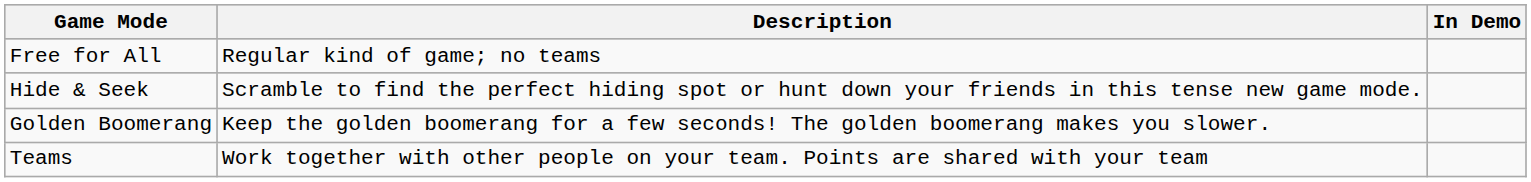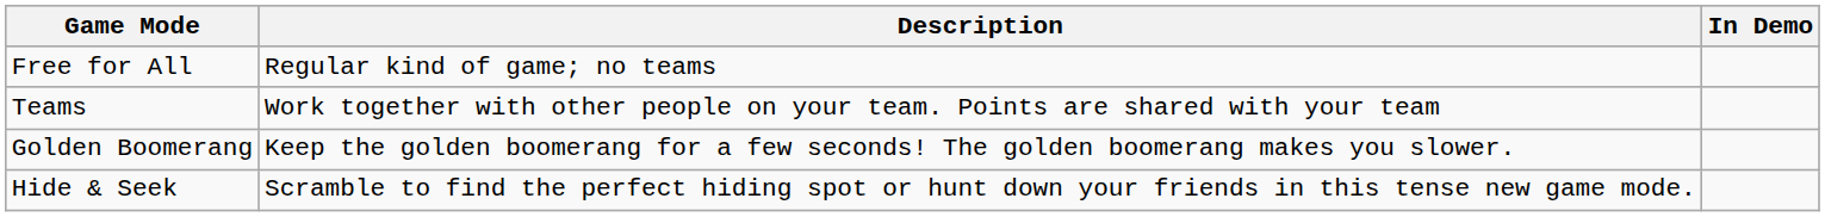 <table class="wikitable">
 <tr>
 <th>Game Mode</th>
 <th>Description</th>
 <th>In Demo</th>
 </tr>
 <tr>
 <td>Free for All</td>
 <td>Regular kind of game; no teams</td>
 <td></td>
 </tr>
 <tr>
-<td>Hide & Seek</td>
-<td>Scramble to find the perfect hiding spot or hunt down your friends in this tense new game mode.</td>
+<td>Teams</td>
+<td>Work together with other people on your team. Points are shared with your team</td>
 <td></td>
 </tr>
 <tr>
 <td>Golden Boomerang</td>
 <td>Keep the golden boomerang for a few seconds! The golden boomerang makes you slower.</td>
 <td></td>
 </tr>
 <tr>
-<td>Teams</td>
-<td>Work together with other people on your team. Points are shared with your team</td>
+<td>Hide & Seek</td>
+<td>Scramble to find the perfect hiding spot or hunt down your friends in this tense new game mode.</td>
 <td></td>
 </tr>
 </table>
